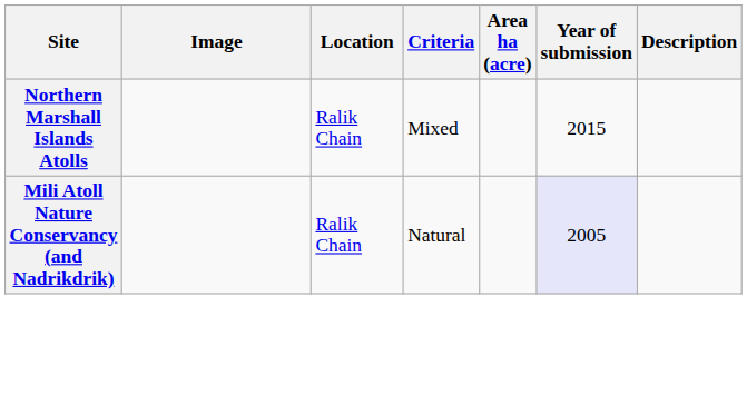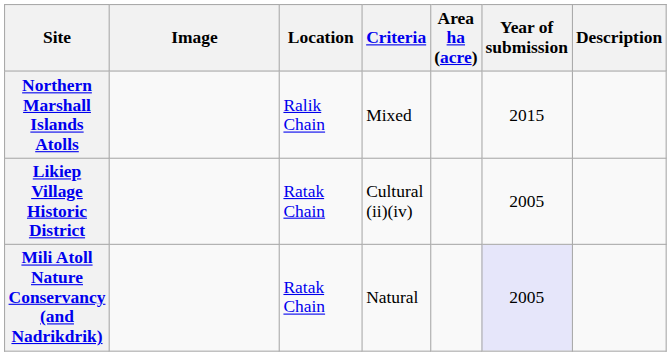 <table class="wikitable sortable">
 <tr>
 <th scope="col" style="width:15%;">Site</th>
 <th scope="col" class="unsortable" style="width:150px;">Image</th>
 <th scope="col" style="width:12.5%;">Location</th>
 <th scope="row" style="width:5%;"><a href='#'>Criteria</a></th>
 <th scope="col" style="width:5%;">Area<br><a href='#'>ha</a> (<a href='#'>acre</a>)<br></th>
 <th scope="col" style="width:5%;">Year of submission</th>
 <th scope="col" class="unsortable">Description</th>
 </tr>
 <tr>
 <th><a href='#'>Northern Marshall Islands Atolls</a></th>
 <td></td>
 <td><a href='#'>Ralik Chain</a><br><small></small></td>
 <td>Mixed</td>
 <td></td>
 <td align="center">2015</td>
 <td></td>
 </tr>
 <tr>
+<th><a href='#'>Likiep Village Historic District</a></th>
+<td></td>
+<td><a href='#'>Ratak Chain</a><br><small></small></td>
+<td>Cultural (ii)(iv)</td>
+<td></td>
+<td align="center">2005</td>
+<td></td>
+</tr>
+<tr>
 <th><a href='#'>Mili Atoll Nature Conservancy (and Nadrikdrik)</a></th>
 <td></td>
-<td><a href='#'>Ralik Chain</a><br><small></small></td>
+<td><a href='#'>Ratak Chain</a><br><small></small></td>
 <td>Natural</td>
 <td></td>
 <td align="center" style="background: lavender;">2005</td>
 <td></td>
 </tr>
 </table>
